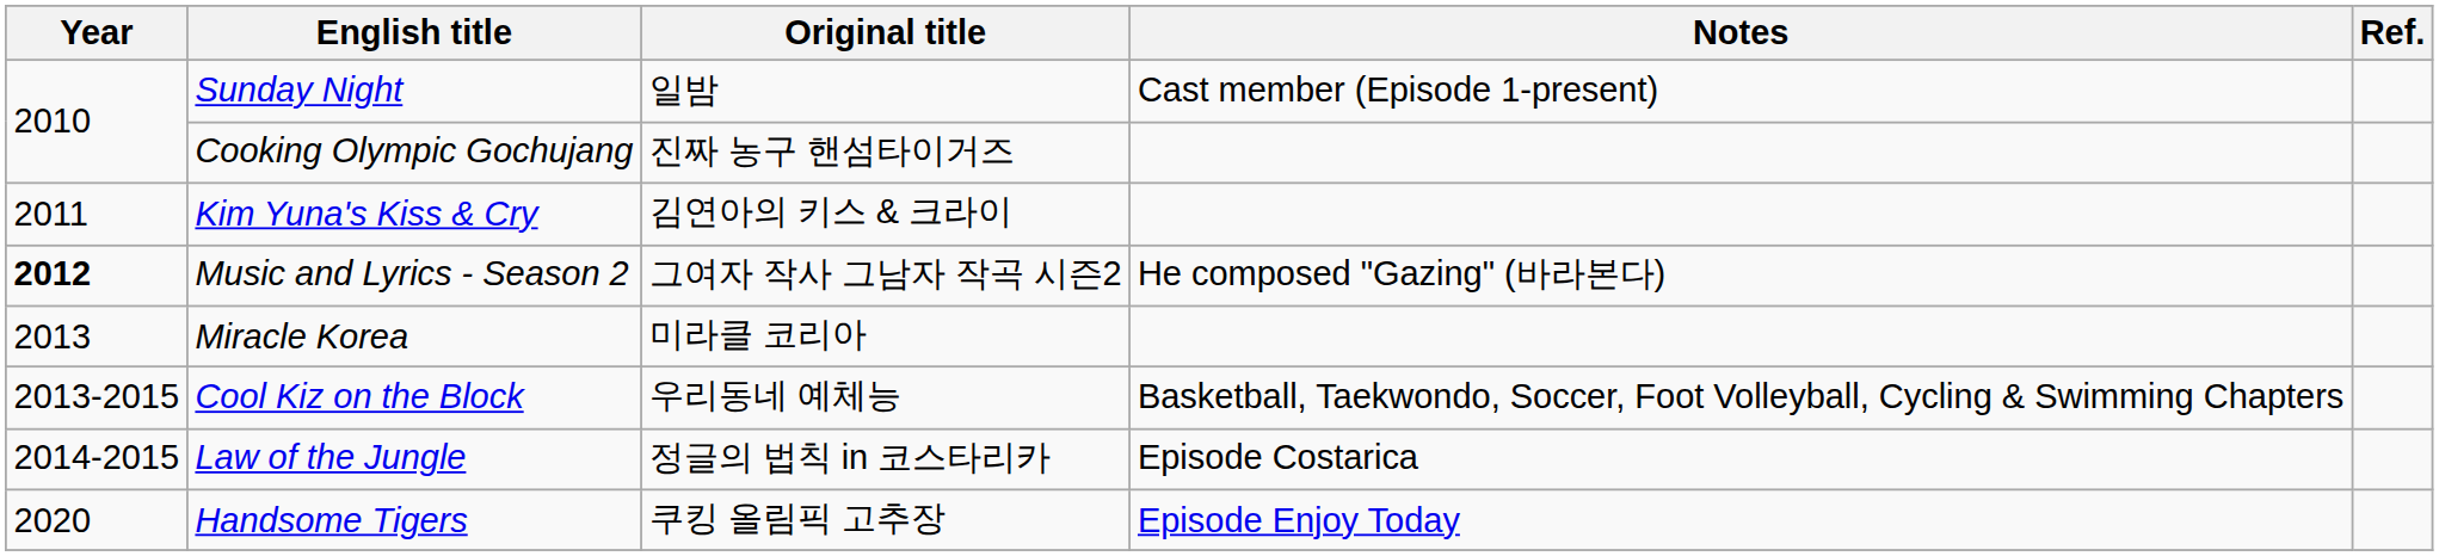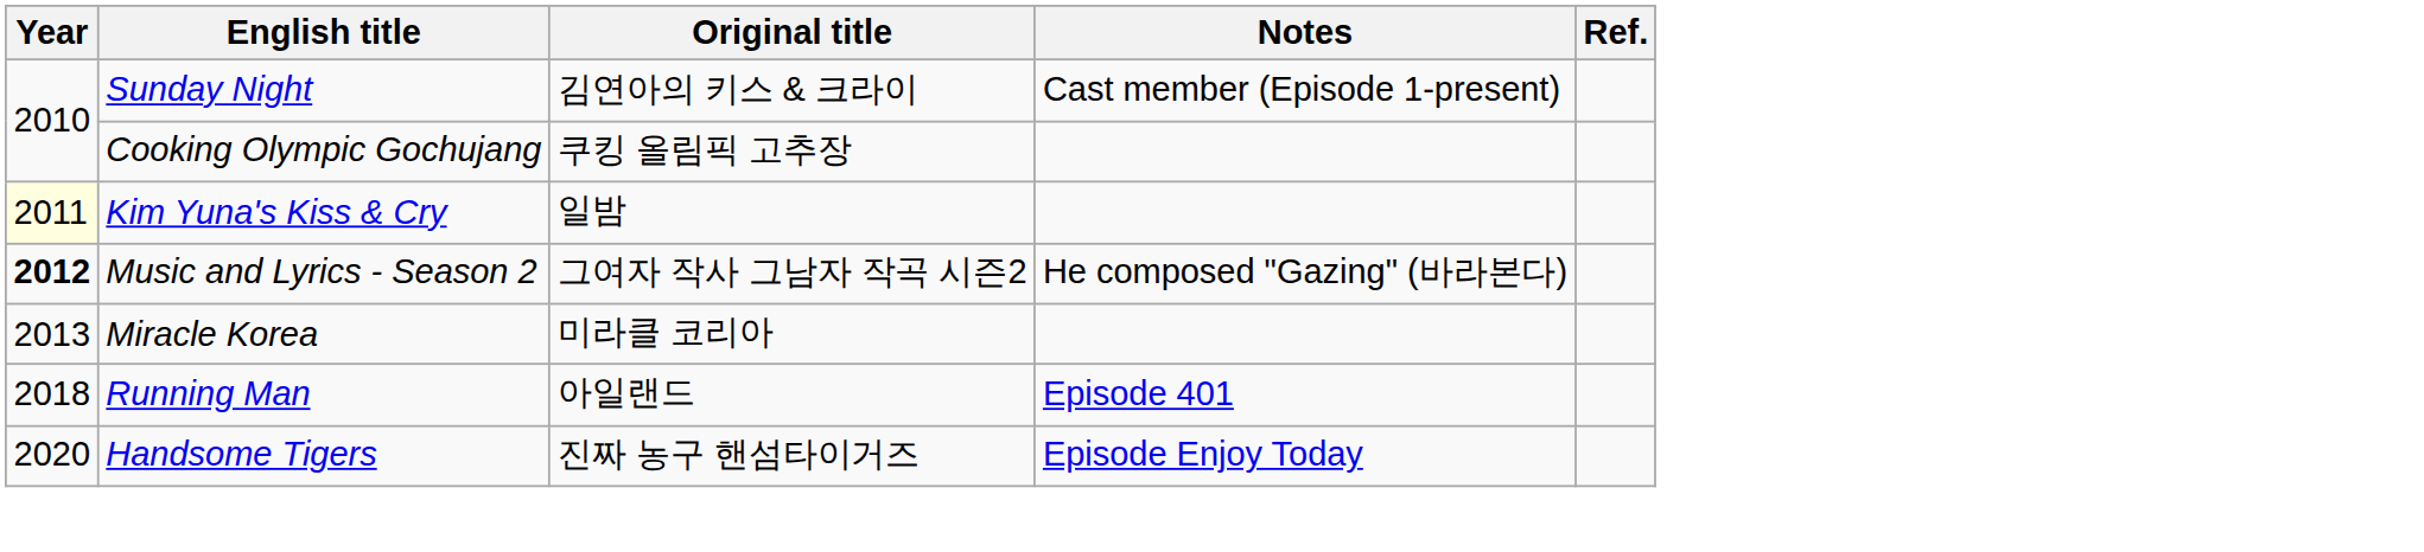 <table class="wikitable sortable">
 <tr>
 <th>Year</th>
 <th>English title</th>
 <th>Original title</th>
 <th class="unsortable">Notes</th>
 <th>Ref.</th>
 </tr>
 <tr>
 <td rowspan='2'>2010</td>
 <td><em><a href='#'>Sunday Night</a></em></td>
-<td>일밤</td>
+<td>김연아의 키스 & 크라이</td>
 <td>Cast member (Episode 1-present)</td>
 <td></td>
 </tr>
 <tr>
 <td><em>Cooking Olympic Gochujang</em></td>
-<td>진짜 농구 핸섬타이거즈</td>
+<td>쿠킹 올림픽 고추장</td>
 <td></td>
 <td></td>
 </tr>
 <tr>
-<td>2011</td>
+<td style="background: lightyellow;">2011</td>
 <td><em><a href='#'>Kim Yuna's Kiss & Cry</a></em></td>
-<td>김연아의 키스 & 크라이</td>
+<td>일밤</td>
 <td></td>
 <td></td>
 </tr>
 <tr>
 <td><strong>2012</strong></td>
 <td><em>Music and Lyrics - Season 2</em></td>
 <td>그여자 작사 그남자 작곡 시즌2</td>
 <td>He composed "Gazing" (바라본다)</td>
 <td></td>
 </tr>
 <tr>
 <td>2013</td>
 <td><em>Miracle Korea</em></td>
 <td>미라클 코리아</td>
 <td></td>
 <td></td>
 </tr>
 <tr>
-<td>2013-2015</td>
-<td><em><a href='#'>Cool Kiz on the Block</a></em></td>
-<td>우리동네 예체능</td>
-<td>Basketball, Taekwondo, Soccer, Foot Volleyball, Cycling & Swimming Chapters</td>
-<td></td>
-</tr>
-<tr>
-<td>2014-2015</td>
-<td><em><a href='#'>Law of the Jungle</a></em></td>
-<td>정글의 법칙 in 코스타리카</td>
-<td>Episode Costarica</td>
+<td>2018</td>
+<td><em><a href='#'>Running Man</a></em></td>
+<td>아일랜드</td>
+<td><a href='#'>Episode 401</a></td>
 <td></td>
 </tr>
 <tr>
 <td>2020</td>
 <td><em><a href='#'>Handsome Tigers</a></em></td>
-<td>쿠킹 올림픽 고추장</td>
+<td>진짜 농구 핸섬타이거즈</td>
 <td><a href='#'>Episode Enjoy Today</a></td>
 <td></td>
 </tr>
 </table>
